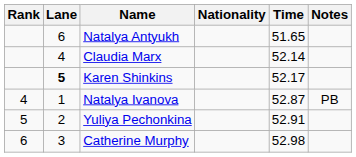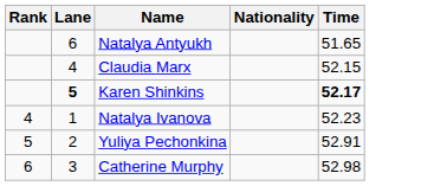 <table class="wikitable sortable" style="text-align:center">
 <tr>
 <th>Rank</th>
 <th>Lane</th>
 <th>Name</th>
 <th>Nationality</th>
 <th>Time</th>
-<th>Notes</th>
 </tr>
 <tr>
 <td></td>
 <td>6</td>
 <td align="left"><a href='#'>Natalya Antyukh</a></td>
 <td align=left></td>
 <td>51.65</td>
-<td></td>
 </tr>
 <tr>
 <td></td>
 <td>4</td>
 <td align="left"><a href='#'>Claudia Marx</a></td>
 <td align=left></td>
-<td>52.14</td>
-<td></td>
+<td>52.15</td>
 </tr>
 <tr>
 <td></td>
 <td><strong>5</strong></td>
 <td align="left"><a href='#'>Karen Shinkins</a></td>
 <td align=left></td>
-<td>52.17</td>
-<td></td>
+<td><strong>52.17</strong></td>
 </tr>
 <tr>
 <td>4</td>
 <td>1</td>
 <td align="left"><a href='#'>Natalya Ivanova</a></td>
 <td align=left></td>
-<td>52.87</td>
-<td>PB</td>
+<td>52.23</td>
 </tr>
 <tr>
 <td>5</td>
 <td>2</td>
 <td align="left"><a href='#'>Yuliya Pechonkina</a></td>
 <td align=left></td>
 <td>52.91</td>
-<td></td>
 </tr>
 <tr>
 <td>6</td>
 <td>3</td>
 <td align="left"><a href='#'>Catherine Murphy</a></td>
 <td align=left></td>
 <td>52.98</td>
-<td></td>
 </tr>
 </table>
